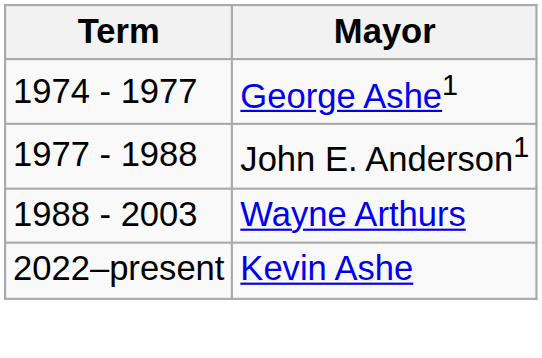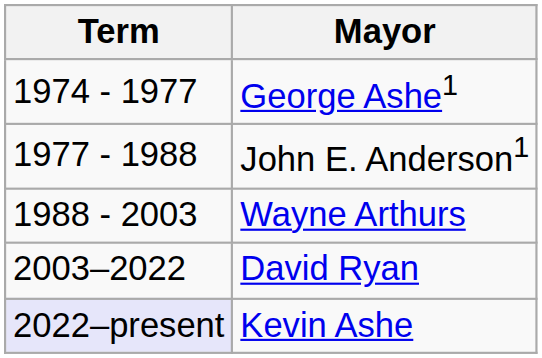 <table class="wikitable sortable">
 <tr>
 <th>Term</th>
 <th>Mayor</th>
 </tr>
 <tr>
 <td>1974 - 1977</td>
 <td><a href='#'>George Ashe</a><sup>1</sup></td>
 </tr>
 <tr>
 <td>1977 - 1988</td>
 <td>John E. Anderson<sup>1</sup></td>
 </tr>
 <tr>
 <td>1988 - 2003</td>
 <td><a href='#'>Wayne Arthurs</a></td>
 </tr>
 <tr>
-<td>2022–present</td>
+<td>2003–2022</td>
+<td><a href='#'>David Ryan</a></td>
+</tr>
+<tr>
+<td style="background: lavender;">2022–present</td>
 <td><a href='#'>Kevin Ashe</a></td>
 </tr>
 </table>
